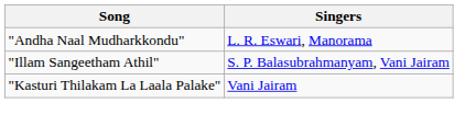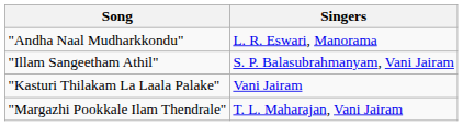 <table class="wikitable">
 <tr>
 <th>Song</th>
 <th>Singers</th>
 </tr>
 <tr>
 <td>"Andha Naal Mudharkkondu"</td>
 <td><a href='#'>L. R. Eswari</a>,  <a href='#'>Manorama</a></td>
 </tr>
 <tr>
 <td>"Illam Sangeetham Athil"</td>
 <td><a href='#'>S. P. Balasubrahmanyam</a>, <a href='#'>Vani Jairam</a></td>
 </tr>
 <tr>
 <td>"Kasturi Thilakam La Laala Palake"</td>
 <td><a href='#'>Vani Jairam</a></td>
 </tr>
+<tr>
+<td>"Margazhi Pookkale Ilam Thendrale"</td>
+<td><a href='#'>T. L. Maharajan</a>, <a href='#'>Vani Jairam</a></td>
+</tr>
 </table>
